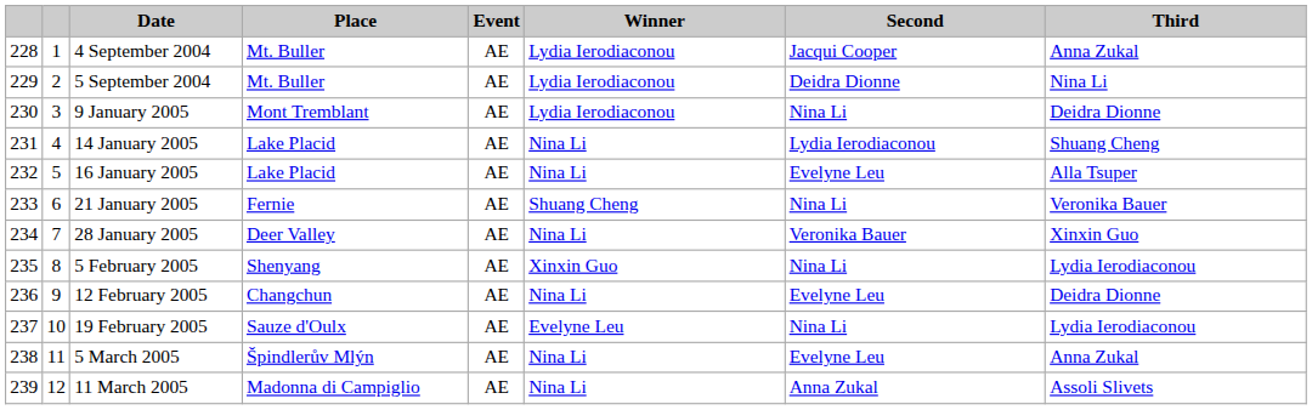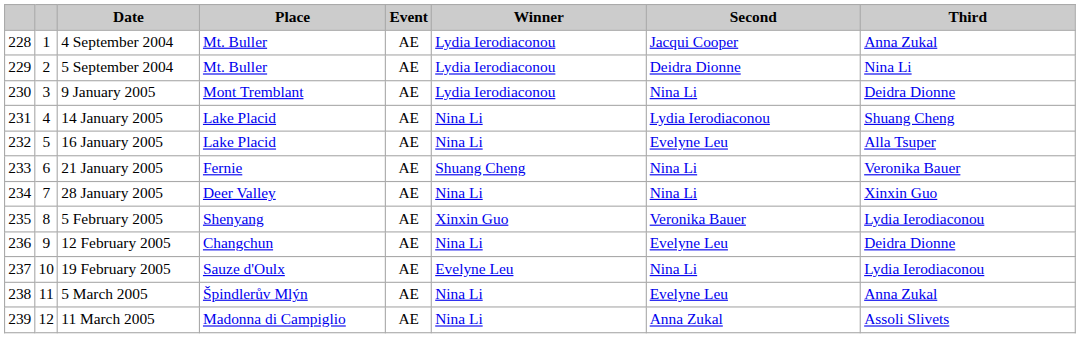 <table class="wikitable plainrowheaders" style="background:#fff; font-size:86%; line-height:16px; border:grey solid 1px; border-collapse:collapse;">
 <tr style="background:#ccc; text-align:center;">
 <th scope="col" style="background:#ccc; width=20 px;"></th>
 <th scope="col" style="background:#ccc; width=30 px;"></th>
 <th scope="col" style="background:#ccc; width:120px;">Date</th>
 <th scope="col" style="background:#ccc; width:160px;">Place</th>
 <th scope="col" style="background:#ccc; width:15px;">Event</th>
 <th scope="col" style="background:#ccc; width:185px;">Winner</th>
 <th scope="col" style="background:#ccc; width:185px;">Second</th>
 <th scope="col" style="background:#ccc; width:185px;">Third</th>
 </tr>
 <tr>
 <td align=center>228</td>
 <td align=center>1</td>
 <td>4 September 2004</td>
 <td> <a href='#'>Mt. Buller</a></td>
 <td align=center>AE</td>
 <td> <a href='#'>Lydia Ierodiaconou</a></td>
 <td> <a href='#'>Jacqui Cooper</a></td>
 <td> <a href='#'>Anna Zukal</a></td>
 </tr>
 <tr>
 <td align=center>229</td>
 <td align=center>2</td>
 <td>5 September 2004</td>
 <td> <a href='#'>Mt. Buller</a></td>
 <td align=center>AE</td>
 <td> <a href='#'>Lydia Ierodiaconou</a></td>
 <td> <a href='#'>Deidra Dionne</a></td>
 <td> <a href='#'>Nina Li</a></td>
 </tr>
 <tr>
 <td align=center>230</td>
 <td align=center>3</td>
 <td>9 January 2005</td>
 <td> <a href='#'>Mont Tremblant</a></td>
 <td align=center>AE</td>
 <td> <a href='#'>Lydia Ierodiaconou</a></td>
 <td> <a href='#'>Nina Li</a></td>
 <td> <a href='#'>Deidra Dionne</a></td>
 </tr>
 <tr>
 <td align=center>231</td>
 <td align=center>4</td>
 <td>14 January 2005</td>
 <td> <a href='#'>Lake Placid</a></td>
 <td align=center>AE</td>
 <td> <a href='#'>Nina Li</a></td>
 <td> <a href='#'>Lydia Ierodiaconou</a></td>
 <td> <a href='#'>Shuang Cheng</a></td>
 </tr>
 <tr>
 <td align=center>232</td>
 <td align=center>5</td>
 <td>16 January 2005</td>
 <td> <a href='#'>Lake Placid</a></td>
 <td align=center>AE</td>
 <td> <a href='#'>Nina Li</a></td>
 <td> <a href='#'>Evelyne Leu</a></td>
 <td> <a href='#'>Alla Tsuper</a></td>
 </tr>
 <tr>
 <td align=center>233</td>
 <td align=center>6</td>
 <td>21 January 2005</td>
 <td> <a href='#'>Fernie</a></td>
 <td align=center>AE</td>
 <td> <a href='#'>Shuang Cheng</a></td>
 <td> <a href='#'>Nina Li</a></td>
 <td> <a href='#'>Veronika Bauer</a></td>
 </tr>
 <tr>
 <td align=center>234</td>
 <td align=center>7</td>
 <td>28 January 2005</td>
 <td> <a href='#'>Deer Valley</a></td>
 <td align=center>AE</td>
 <td> <a href='#'>Nina Li</a></td>
-<td> <a href='#'>Veronika Bauer</a></td>
+<td> <a href='#'>Nina Li</a></td>
 <td> <a href='#'>Xinxin Guo</a></td>
 </tr>
 <tr>
 <td align=center>235</td>
 <td align=center>8</td>
 <td>5 February 2005</td>
 <td> <a href='#'>Shenyang</a></td>
 <td align=center>AE</td>
 <td> <a href='#'>Xinxin Guo</a></td>
-<td> <a href='#'>Nina Li</a></td>
+<td> <a href='#'>Veronika Bauer</a></td>
 <td> <a href='#'>Lydia Ierodiaconou</a></td>
 </tr>
 <tr>
 <td align=center>236</td>
 <td align=center>9</td>
 <td>12 February 2005</td>
 <td> <a href='#'>Changchun</a></td>
 <td align=center>AE</td>
 <td> <a href='#'>Nina Li</a></td>
 <td> <a href='#'>Evelyne Leu</a></td>
 <td> <a href='#'>Deidra Dionne</a></td>
 </tr>
 <tr>
 <td align=center>237</td>
 <td align=center>10</td>
 <td>19 February 2005</td>
 <td> <a href='#'>Sauze d'Oulx</a></td>
 <td align=center>AE</td>
 <td> <a href='#'>Evelyne Leu</a></td>
 <td> <a href='#'>Nina Li</a></td>
 <td> <a href='#'>Lydia Ierodiaconou</a></td>
 </tr>
 <tr>
 <td align=center>238</td>
 <td align=center>11</td>
 <td>5 March 2005</td>
 <td> <a href='#'>Špindlerův Mlýn</a></td>
 <td align=center>AE</td>
 <td> <a href='#'>Nina Li</a></td>
 <td> <a href='#'>Evelyne Leu</a></td>
 <td> <a href='#'>Anna Zukal</a></td>
 </tr>
 <tr>
 <td align=center>239</td>
 <td align=center>12</td>
 <td>11 March 2005</td>
 <td> <a href='#'>Madonna di Campiglio</a></td>
 <td align=center>AE</td>
 <td> <a href='#'>Nina Li</a></td>
 <td> <a href='#'>Anna Zukal</a></td>
 <td> <a href='#'>Assoli Slivets</a></td>
 </tr>
 </table>
